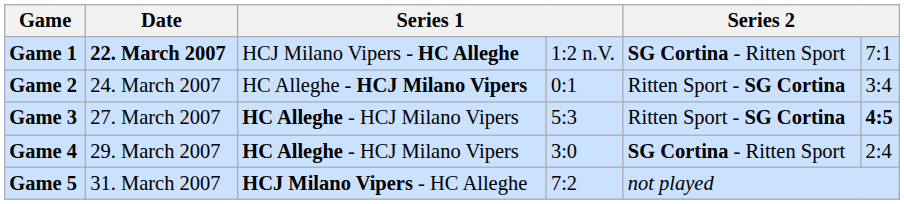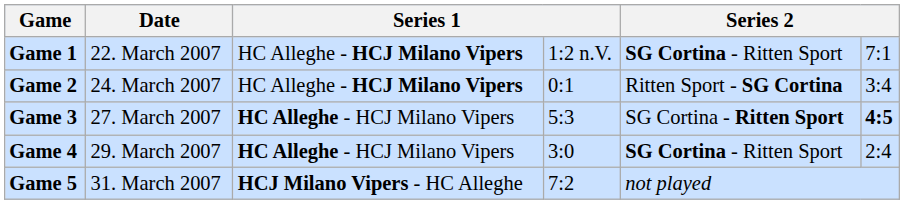 <table class="wikitable" style="width:700px;">
 <tr bgcolor=#BCD2EE>
 <th>Game</th>
 <th>Date</th>
 <th colspan="2">Series 1</th>
 <th colspan="2">Series 2</th>
 </tr>
 <tr bgcolor="#CAE1FF">
 <td><strong>Game 1</strong></td>
-<td><strong>22. March 2007</strong></td>
-<td>HCJ Milano Vipers - <strong>HC Alleghe</strong></td>
+<td>22. March 2007</td>
+<td>HC Alleghe - <strong>HCJ Milano Vipers</strong></td>
 <td>1:2 n.V.</td>
 <td><strong>SG Cortina</strong> - Ritten Sport</td>
 <td>7:1</td>
 </tr>
 <tr bgcolor="#CAE1FF">
 <td><strong>Game 2</strong></td>
 <td>24. March 2007</td>
 <td>HC Alleghe - <strong>HCJ Milano Vipers</strong></td>
 <td>0:1</td>
 <td>Ritten Sport - <strong>SG Cortina</strong></td>
 <td>3:4</td>
 </tr>
 <tr bgcolor="#CAE1FF">
 <td><strong>Game 3</strong></td>
 <td>27. March 2007</td>
 <td><strong>HC Alleghe</strong> - HCJ Milano Vipers</td>
 <td>5:3</td>
-<td>Ritten Sport - <strong>SG Cortina</strong></td>
+<td>SG Cortina - <strong>Ritten Sport</strong></td>
 <td><strong>4:5</strong></td>
 </tr>
 <tr bgcolor="#CAE1FF">
 <td><strong>Game 4</strong></td>
 <td>29. March 2007</td>
 <td><strong>HC Alleghe</strong> - HCJ Milano Vipers</td>
 <td>3:0</td>
 <td><strong>SG Cortina</strong> - Ritten Sport</td>
 <td>2:4</td>
 </tr>
 <tr bgcolor="#CAE1FF">
 <td><strong>Game 5</strong></td>
 <td>31. March 2007</td>
 <td><strong>HCJ Milano Vipers</strong> - HC Alleghe</td>
 <td>7:2</td>
 <td colspan="2"><em>not played</em></td>
 </tr>
 </table>
